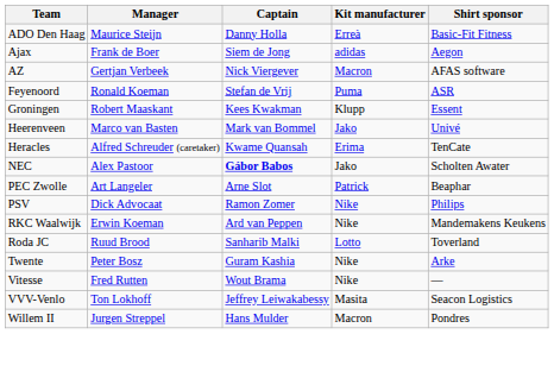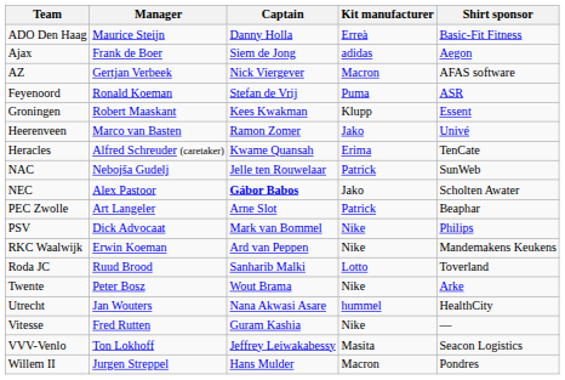 <table class="wikitable sortable" style="text-align: left;">
 <tr>
 <th>Team</th>
 <th>Manager</th>
 <th>Captain</th>
 <th>Kit manufacturer</th>
 <th>Shirt sponsor</th>
 </tr>
 <tr>
 <td>ADO Den Haag</td>
 <td> <a href='#'>Maurice Steijn</a></td>
 <td> <a href='#'>Danny Holla</a></td>
 <td><a href='#'>Erreà</a></td>
 <td><a href='#'>Basic-Fit Fitness</a></td>
 </tr>
 <tr>
 <td>Ajax</td>
 <td> <a href='#'>Frank de Boer</a></td>
 <td> <a href='#'>Siem de Jong</a></td>
 <td><a href='#'>adidas</a></td>
 <td><a href='#'>Aegon</a></td>
 </tr>
 <tr>
 <td>AZ</td>
 <td> <a href='#'>Gertjan Verbeek</a></td>
 <td> <a href='#'>Nick Viergever</a></td>
 <td><a href='#'>Macron</a></td>
 <td>AFAS software</td>
 </tr>
 <tr>
 <td>Feyenoord</td>
 <td> <a href='#'>Ronald Koeman</a></td>
 <td> <a href='#'>Stefan de Vrij</a></td>
 <td><a href='#'>Puma</a></td>
 <td><a href='#'>ASR</a></td>
 </tr>
 <tr>
 <td>Groningen</td>
 <td> <a href='#'>Robert Maaskant</a></td>
 <td> <a href='#'>Kees Kwakman</a></td>
 <td>Klupp</td>
 <td><a href='#'>Essent</a></td>
 </tr>
 <tr>
 <td>Heerenveen</td>
 <td> <a href='#'>Marco van Basten</a></td>
-<td> <a href='#'>Mark van Bommel</a></td>
+<td> <a href='#'>Ramon Zomer</a></td>
 <td><a href='#'>Jako</a></td>
 <td><a href='#'>Univé</a></td>
 </tr>
 <tr>
 <td>Heracles</td>
 <td> <a href='#'>Alfred Schreuder</a> <small>(caretaker)</small></td>
 <td> <a href='#'>Kwame Quansah</a></td>
 <td><a href='#'>Erima</a></td>
 <td>TenCate</td>
+</tr>
+<tr>
+<td>NAC</td>
+<td> <a href='#'>Nebojša Gudelj</a></td>
+<td> <a href='#'>Jelle ten Rouwelaar</a></td>
+<td><a href='#'>Patrick</a></td>
+<td>SunWeb</td>
 </tr>
 <tr>
 <td>NEC</td>
 <td> <a href='#'>Alex Pastoor</a></td>
 <td><strong> <a href='#'>Gábor Babos</a></strong></td>
 <td>Jako</td>
 <td>Scholten Awater</td>
 </tr>
 <tr>
 <td>PEC Zwolle</td>
 <td> <a href='#'>Art Langeler</a></td>
 <td> <a href='#'>Arne Slot</a></td>
 <td><a href='#'>Patrick</a></td>
 <td>Beaphar</td>
 </tr>
 <tr>
 <td>PSV</td>
 <td> <a href='#'>Dick Advocaat</a></td>
-<td> <a href='#'>Ramon Zomer</a></td>
+<td> <a href='#'>Mark van Bommel</a></td>
 <td><a href='#'>Nike</a></td>
 <td><a href='#'>Philips</a></td>
 </tr>
 <tr>
 <td>RKC Waalwijk</td>
 <td> <a href='#'>Erwin Koeman</a></td>
 <td> <a href='#'>Ard van Peppen</a></td>
 <td>Nike</td>
 <td>Mandemakens Keukens</td>
 </tr>
 <tr>
 <td>Roda JC</td>
 <td> <a href='#'>Ruud Brood</a></td>
 <td> <a href='#'>Sanharib Malki</a></td>
 <td><a href='#'>Lotto</a></td>
 <td>Toverland</td>
 </tr>
 <tr>
 <td>Twente</td>
 <td> <a href='#'>Peter Bosz</a></td>
-<td> <a href='#'>Guram Kashia</a></td>
+<td> <a href='#'>Wout Brama</a></td>
 <td>Nike</td>
 <td><a href='#'>Arke</a></td>
 </tr>
 <tr>
+<td>Utrecht</td>
+<td> <a href='#'>Jan Wouters</a></td>
+<td> <a href='#'>Nana Akwasi Asare</a></td>
+<td><a href='#'>hummel</a></td>
+<td>HealthCity</td>
+</tr>
+<tr>
 <td>Vitesse</td>
 <td> <a href='#'>Fred Rutten</a></td>
-<td> <a href='#'>Wout Brama</a></td>
+<td> <a href='#'>Guram Kashia</a></td>
 <td>Nike</td>
 <td>—</td>
 </tr>
 <tr>
 <td>VVV-Venlo</td>
 <td> <a href='#'>Ton Lokhoff</a></td>
 <td> <a href='#'>Jeffrey Leiwakabessy</a></td>
 <td>Masita</td>
 <td>Seacon Logistics</td>
 </tr>
 <tr>
 <td>Willem II</td>
 <td> <a href='#'>Jurgen Streppel</a></td>
 <td> <a href='#'>Hans Mulder</a></td>
 <td>Macron</td>
 <td>Pondres</td>
 </tr>
 </table>
